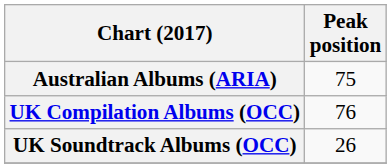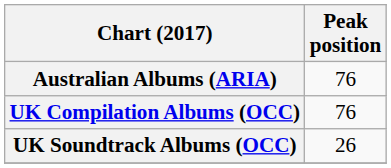 <table class="wikitable sortable plainrowheaders" style="text-align:center">
 <tr>
 <th scope="col">Chart (2017)</th>
 <th scope="col">Peak<br>position</th>
 </tr>
 <tr>
 <th scope="row">Australian Albums (<a href='#'>ARIA</a>)</th>
-<td>75</td>
+<td>76</td>
 </tr>
 <tr>
 <th scope="row"><a href='#'>UK Compilation Albums</a> (<a href='#'>OCC</a>)</th>
 <td>76</td>
 </tr>
 <tr>
 <th scope="row">UK Soundtrack Albums (<a href='#'>OCC</a>)</th>
 <td>26</td>
 </tr>
 <tr>
 </tr>
 </table>
